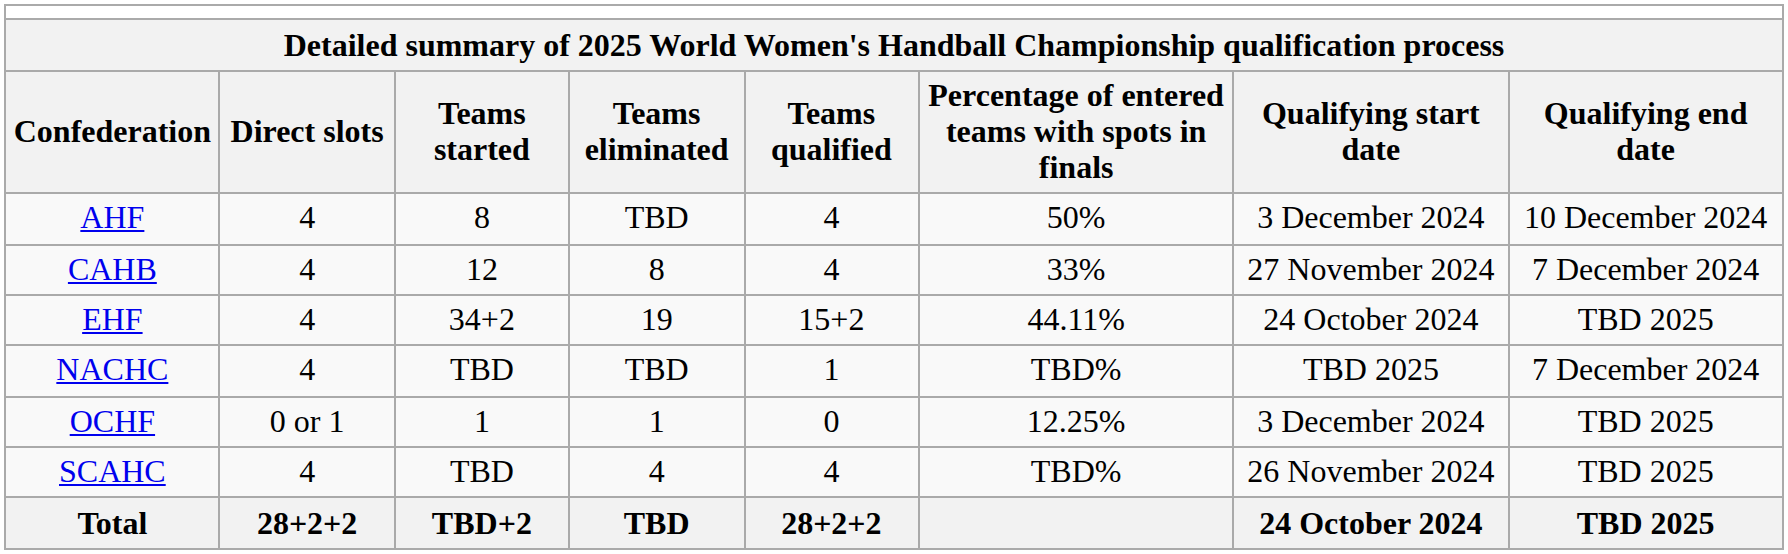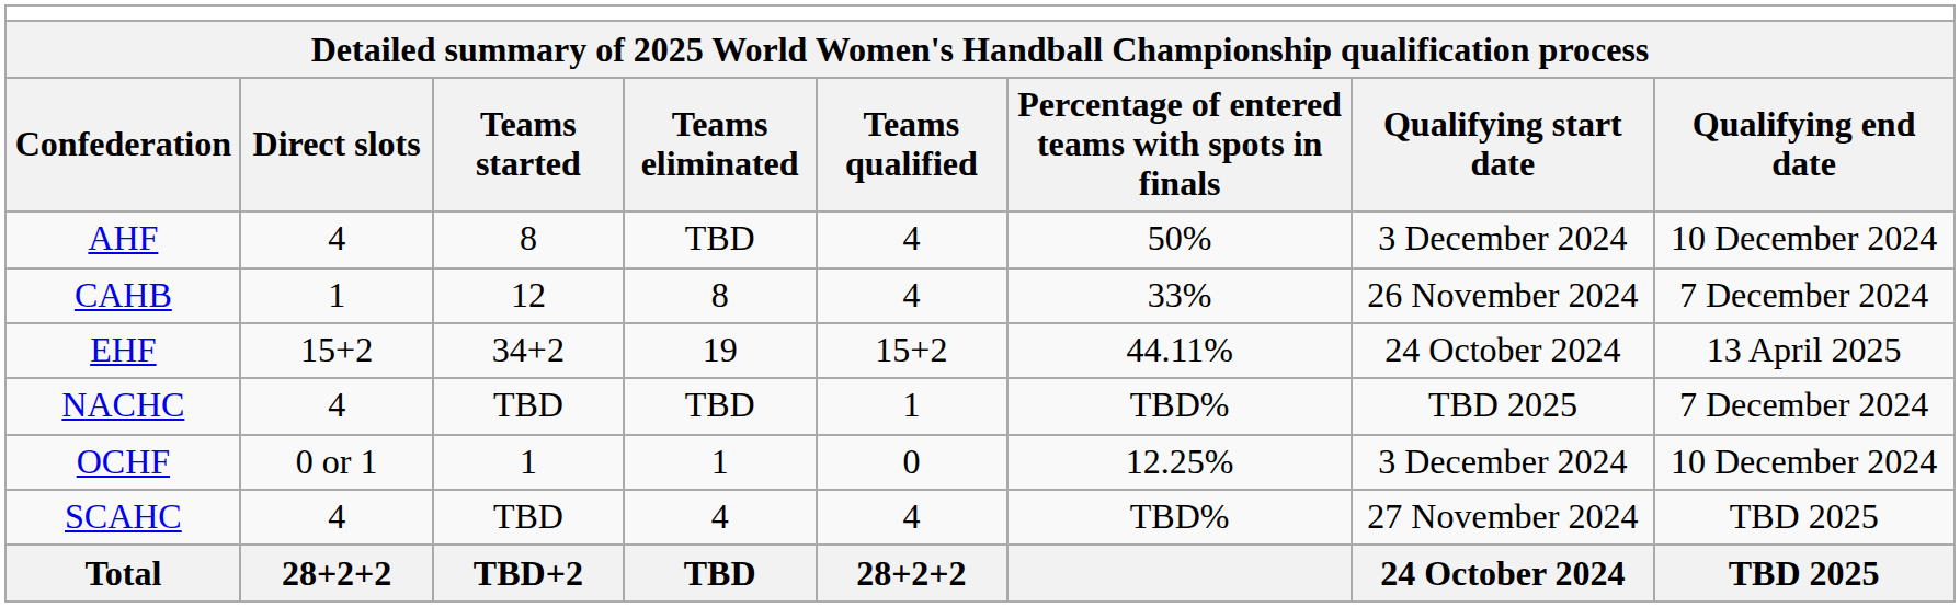 <table class="wikitable" style="text-align: center;">
 <tr>
 <td colspan="8" style="background:white"></td>
 </tr>
 <tr>
 <th colspan=8>Detailed summary of 2025 World Women's Handball Championship qualification process</th>
 </tr>
 <tr>
 <th width=100>Confederation</th>
 <th width=80>Direct slots</th>
 <th width=80>Teams started</th>
 <th width=80>Teams eliminated</th>
 <th width=80>Teams qualified</th>
 <th width=150>Percentage of entered teams with spots in finals</th>
 <th width=130>Qualifying start date</th>
 <th width=130>Qualifying end date</th>
 </tr>
 <tr>
 <td><a href='#'>AHF</a></td>
 <td>4</td>
 <td>8</td>
 <td>TBD</td>
 <td>4</td>
 <td>50%</td>
 <td>3 December 2024</td>
 <td>10 December 2024</td>
 </tr>
 <tr>
 <td><a href='#'>CAHB</a></td>
-<td>4</td>
+<td>1</td>
 <td>12</td>
 <td>8</td>
 <td>4</td>
 <td>33%</td>
-<td>27 November 2024</td>
+<td>26 November 2024</td>
 <td>7 December 2024</td>
 </tr>
 <tr>
 <td><a href='#'>EHF</a></td>
-<td>4</td>
+<td>15+2</td>
 <td>34+2</td>
 <td>19</td>
 <td>15+2</td>
 <td>44.11%</td>
 <td>24 October 2024</td>
-<td>TBD 2025</td>
+<td>13 April 2025</td>
 </tr>
 <tr>
 <td><a href='#'>NACHC</a></td>
 <td>4</td>
 <td>TBD</td>
 <td>TBD</td>
 <td>1</td>
 <td>TBD%</td>
 <td>TBD 2025</td>
 <td>7 December 2024</td>
 </tr>
 <tr>
 <td><a href='#'>OCHF</a></td>
 <td>0 or 1</td>
 <td>1</td>
 <td>1</td>
 <td>0</td>
 <td>12.25%</td>
 <td>3 December 2024</td>
-<td>TBD 2025</td>
+<td>10 December 2024</td>
 </tr>
 <tr>
 <td><a href='#'>SCAHC</a></td>
 <td>4</td>
 <td>TBD</td>
 <td>4</td>
 <td>4</td>
 <td>TBD%</td>
-<td>26 November 2024</td>
+<td>27 November 2024</td>
 <td>TBD 2025</td>
 </tr>
 <tr>
 <th>Total</th>
 <th>28+2+2</th>
 <th>TBD+2</th>
 <th>TBD</th>
 <th>28+2+2</th>
 <th></th>
 <th>24 October 2024</th>
 <th>TBD 2025</th>
 </tr>
 </table>
